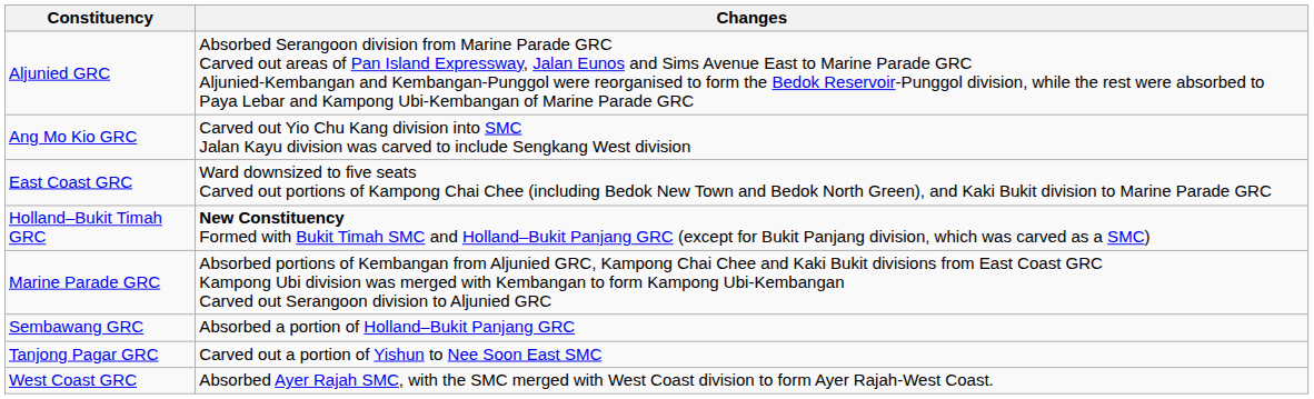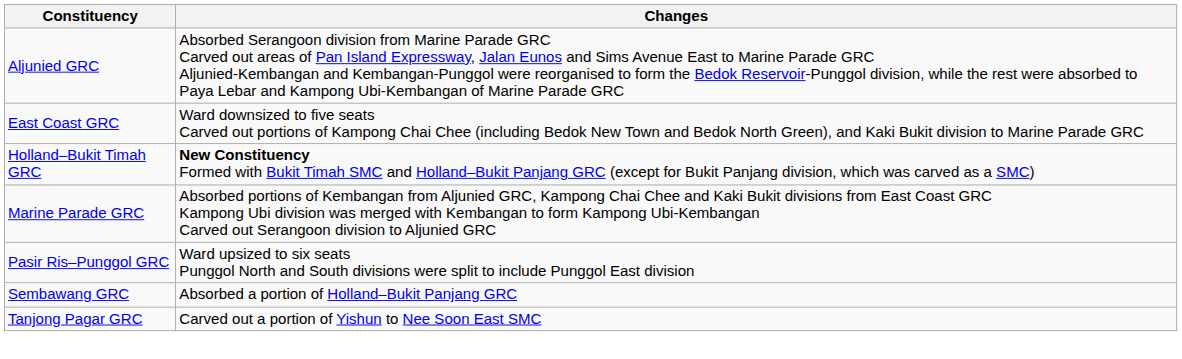 <table class="wikitable">
 <tr>
 <th style="width:175px;">Constituency</th>
 <th>Changes</th>
 </tr>
 <tr>
 <td><a href='#'>Aljunied GRC</a></td>
 <td>Absorbed Serangoon division from Marine Parade GRC<br>Carved out areas of <a href='#'>Pan Island Expressway</a>, <a href='#'>Jalan Eunos</a> and Sims Avenue East to Marine Parade GRC<br>Aljunied-Kembangan and Kembangan-Punggol were reorganised to form the <a href='#'>Bedok Reservoir</a>-Punggol division, while the rest were absorbed to Paya Lebar and Kampong Ubi-Kembangan of Marine Parade GRC</td>
-</tr>
-<tr>
-<td><a href='#'>Ang Mo Kio GRC</a></td>
-<td>Carved out Yio Chu Kang division into <a href='#'>SMC</a><br>Jalan Kayu division was carved to include Sengkang West division</td>
 </tr>
 <tr>
 <td><a href='#'>East Coast GRC</a></td>
 <td>Ward downsized to five seats<br>Carved out portions of Kampong Chai Chee (including Bedok New Town and Bedok North Green), and Kaki Bukit division to Marine Parade GRC</td>
 </tr>
 <tr>
 <td><a href='#'>Holland–Bukit Timah GRC</a></td>
 <td><strong>New Constituency</strong><br>Formed with <a href='#'>Bukit Timah SMC</a> and <a href='#'>Holland–Bukit Panjang GRC</a> (except for Bukit Panjang division, which was carved as a <a href='#'>SMC</a>)</td>
 </tr>
 <tr>
 <td><a href='#'>Marine Parade GRC</a></td>
 <td>Absorbed portions of Kembangan from Aljunied GRC, Kampong Chai Chee and Kaki Bukit divisions from East Coast GRC<br> Kampong Ubi division was merged with Kembangan to form Kampong Ubi-Kembangan<br>Carved out Serangoon division to Aljunied GRC</td>
 </tr>
 <tr>
+<td><a href='#'>Pasir Ris–Punggol GRC</a></td>
+<td>Ward upsized to six seats<br>Punggol North and South divisions were split to include Punggol East division</td>
+</tr>
+<tr>
 <td><a href='#'>Sembawang GRC</a></td>
 <td>Absorbed a portion of <a href='#'>Holland–Bukit Panjang GRC</a></td>
 </tr>
 <tr>
 <td><a href='#'>Tanjong Pagar GRC</a></td>
 <td>Carved out a portion of <a href='#'>Yishun</a> to <a href='#'>Nee Soon East SMC</a></td>
 </tr>
-<tr>
-<td><a href='#'>West Coast GRC</a></td>
-<td>Absorbed <a href='#'>Ayer Rajah SMC</a>, with the SMC merged with West Coast division to form Ayer Rajah-West Coast.</td>
-</tr>
 </table>
